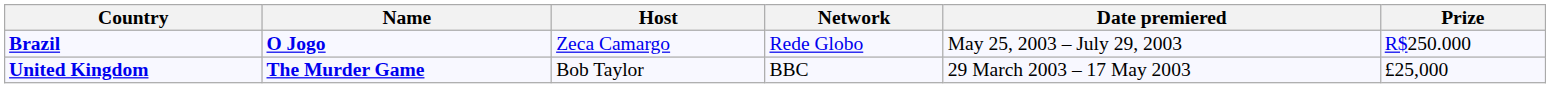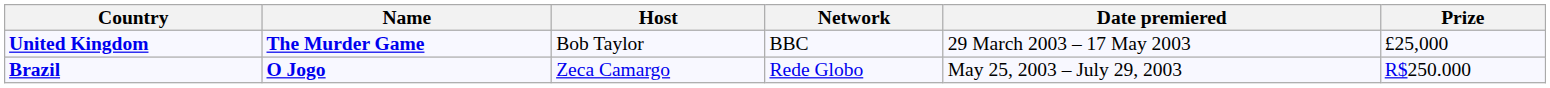 <table class="wikitable" style="text-align:left; line-height:14px; background:#F8F8FF; width:100%;">
 <tr>
 <th>Country</th>
 <th>Name</th>
 <th>Host</th>
 <th>Network</th>
 <th>Date premiered</th>
 <th>Prize</th>
 </tr>
 <tr>
+<td><strong><a href='#'>United Kingdom</a></strong></td>
+<td><strong><a href='#'>The Murder Game</a></strong></td>
+<td>Bob Taylor</td>
+<td>BBC</td>
+<td>29 March 2003 – 17 May 2003</td>
+<td>£25,000</td>
+</tr>
+<tr>
 <td><strong><a href='#'>Brazil</a></strong></td>
 <td><strong><a href='#'>O Jogo</a></strong></td>
 <td><a href='#'>Zeca Camargo</a></td>
 <td><a href='#'>Rede Globo</a></td>
 <td>May 25, 2003 – July 29, 2003</td>
 <td><a href='#'>R$</a>250.000</td>
 </tr>
-<tr>
-<td><strong><a href='#'>United Kingdom</a></strong></td>
-<td><strong><a href='#'>The Murder Game</a></strong></td>
-<td>Bob Taylor</td>
-<td>BBC</td>
-<td>29 March 2003 – 17 May 2003</td>
-<td>£25,000</td>
-</tr>
 </table>
